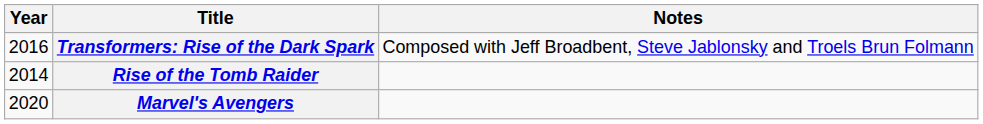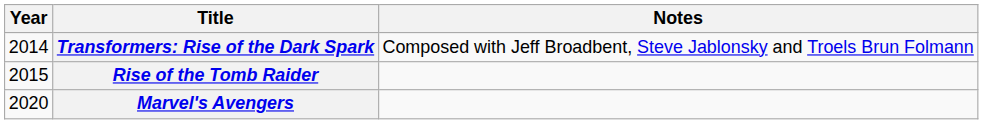 <table class="wikitable">
 <tr>
 <th>Year</th>
 <th>Title</th>
 <th>Notes</th>
 </tr>
 <tr>
-<td>2016</td>
+<td>2014</td>
 <th><em><a href='#'>Transformers: Rise of the Dark Spark</a></em></th>
 <td>Composed with Jeff Broadbent, <a href='#'>Steve Jablonsky</a> and <a href='#'>Troels Brun Folmann</a></td>
 </tr>
 <tr>
-<td>2014</td>
+<td>2015</td>
 <th><em><a href='#'>Rise of the Tomb Raider</a></em></th>
 <td></td>
 </tr>
 <tr>
 <td>2020</td>
 <th><em><a href='#'>Marvel's Avengers</a></em></th>
 <td></td>
 </tr>
 </table>
